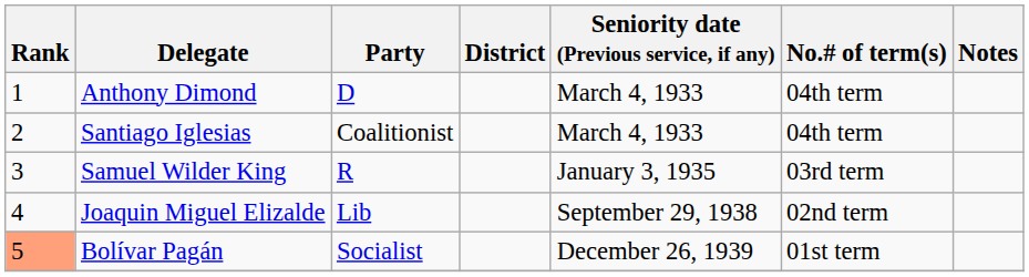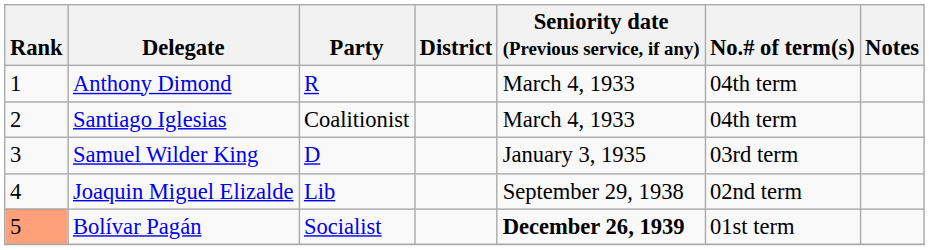 <table class="wikitable sortable">
 <tr valign=bottom>
 <th>Rank</th>
 <th>Delegate</th>
 <th>Party</th>
 <th>District</th>
 <th>Seniority date<br><small>(Previous service, if any)</small><br></th>
 <th>No.# of term(s)</th>
 <th>Notes</th>
 </tr>
 <tr>
 <td>1</td>
 <td><a href='#'>Anthony Dimond</a></td>
-<td><a href='#'>D</a></td>
+<td><a href='#'>R</a></td>
 <td></td>
 <td>March 4, 1933</td>
 <td>04th term</td>
 <td></td>
 </tr>
 <tr>
 <td>2</td>
 <td><a href='#'>Santiago Iglesias</a></td>
 <td>Coalitionist</td>
 <td></td>
 <td>March 4, 1933</td>
 <td>04th term</td>
 <td></td>
 </tr>
 <tr>
 <td>3</td>
 <td><a href='#'>Samuel Wilder King</a></td>
-<td><a href='#'>R</a></td>
+<td><a href='#'>D</a></td>
 <td></td>
 <td>January 3, 1935</td>
 <td>03rd term</td>
 <td></td>
 </tr>
 <tr>
 <td>4</td>
 <td><a href='#'>Joaquin Miguel Elizalde</a></td>
 <td><a href='#'>Lib</a></td>
 <td></td>
 <td>September 29, 1938</td>
 <td>02nd term</td>
 <td></td>
 </tr>
 <tr>
 <td style="background: lightsalmon;">5</td>
 <td><a href='#'>Bolívar Pagán</a></td>
 <td><a href='#'>Socialist</a></td>
 <td></td>
-<td>December 26, 1939</td>
+<td><strong>December 26, 1939</strong></td>
 <td>01st term</td>
 <td></td>
 </tr>
 <tr>
 </tr>
 </table>
